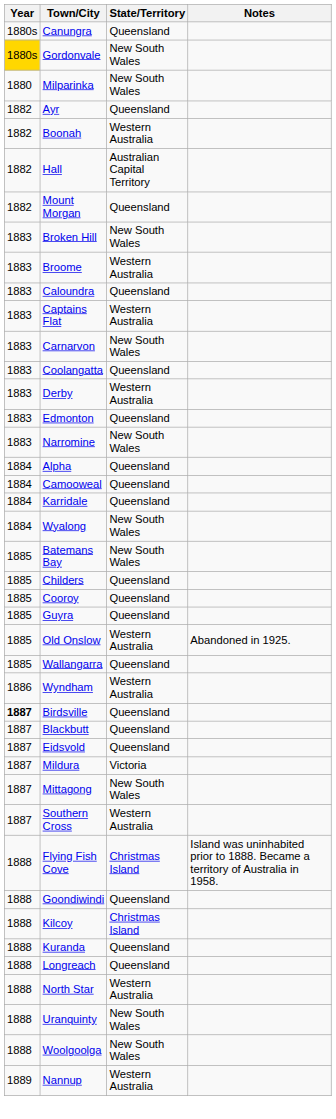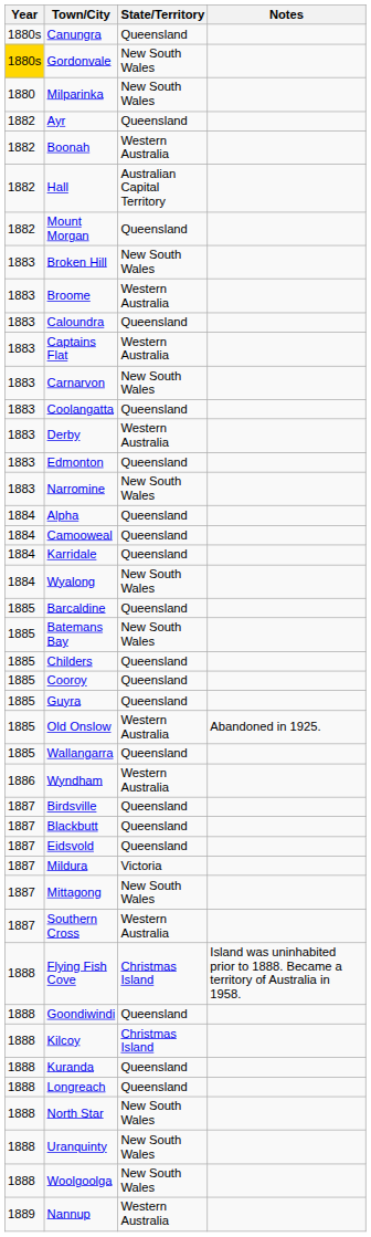 <table class="wikitable sortable" style="width:75%;">
 <tr>
 <th style="width:10%;">Year</th>
 <th style="width:20%;">Town/City</th>
 <th style="width:20%;">State/Territory</th>
 <th style="width:50%;" class="unsortable">Notes</th>
 </tr>
 <tr>
 <td>1880s</td>
 <td><a href='#'>Canungra</a></td>
 <td>Queensland</td>
 <td></td>
 </tr>
 <tr>
 <td style="background: gold;">1880s</td>
 <td><a href='#'>Gordonvale</a></td>
 <td>New South Wales</td>
 <td></td>
 </tr>
 <tr>
 <td>1880</td>
 <td><a href='#'>Milparinka</a></td>
 <td>New South Wales</td>
 <td></td>
 </tr>
 <tr>
 <td>1882</td>
 <td><a href='#'>Ayr</a></td>
 <td>Queensland</td>
 <td></td>
 </tr>
 <tr>
 <td>1882</td>
 <td><a href='#'>Boonah</a></td>
 <td>Western Australia</td>
 <td></td>
 </tr>
 <tr>
 <td>1882</td>
 <td><a href='#'>Hall</a></td>
 <td>Australian Capital Territory</td>
 <td></td>
 </tr>
 <tr>
 <td>1882</td>
 <td><a href='#'>Mount Morgan</a></td>
 <td>Queensland</td>
 <td></td>
 </tr>
 <tr>
 <td>1883</td>
 <td><a href='#'>Broken Hill</a></td>
 <td>New South Wales</td>
 <td></td>
 </tr>
 <tr>
 <td>1883</td>
 <td><a href='#'>Broome</a></td>
 <td>Western Australia</td>
 <td></td>
 </tr>
 <tr>
 <td>1883</td>
 <td><a href='#'>Caloundra</a></td>
 <td>Queensland</td>
 <td></td>
 </tr>
 <tr>
 <td>1883</td>
 <td><a href='#'>Captains Flat</a></td>
 <td>Western Australia</td>
 <td></td>
 </tr>
 <tr>
 <td>1883</td>
 <td><a href='#'>Carnarvon</a></td>
 <td>New South Wales</td>
 <td></td>
 </tr>
 <tr>
 <td>1883</td>
 <td><a href='#'>Coolangatta</a></td>
 <td>Queensland</td>
 <td></td>
 </tr>
 <tr>
 <td>1883</td>
 <td><a href='#'>Derby</a></td>
 <td>Western Australia</td>
 <td></td>
 </tr>
 <tr>
 <td>1883</td>
 <td><a href='#'>Edmonton</a></td>
 <td>Queensland</td>
 <td></td>
 </tr>
 <tr>
 <td>1883</td>
 <td><a href='#'>Narromine</a></td>
 <td>New South Wales</td>
 <td></td>
 </tr>
 <tr>
 <td>1884</td>
 <td><a href='#'>Alpha</a></td>
 <td>Queensland</td>
 <td></td>
 </tr>
 <tr>
 <td>1884</td>
 <td><a href='#'>Camooweal</a></td>
 <td>Queensland</td>
 <td></td>
 </tr>
 <tr>
 <td>1884</td>
 <td><a href='#'>Karridale</a></td>
 <td>Queensland</td>
 <td></td>
 </tr>
 <tr>
 <td>1884</td>
 <td><a href='#'>Wyalong</a></td>
 <td>New South Wales</td>
 <td></td>
 </tr>
 <tr>
 <td>1885</td>
+<td><a href='#'>Barcaldine</a></td>
+<td>Queensland</td>
+<td></td>
+</tr>
+<tr>
+<td>1885</td>
 <td><a href='#'>Batemans Bay</a></td>
 <td>New South Wales</td>
 <td></td>
 </tr>
 <tr>
 <td>1885</td>
 <td><a href='#'>Childers</a></td>
 <td>Queensland</td>
 <td></td>
 </tr>
 <tr>
 <td>1885</td>
 <td><a href='#'>Cooroy</a></td>
 <td>Queensland</td>
 <td></td>
 </tr>
 <tr>
 <td>1885</td>
 <td><a href='#'>Guyra</a></td>
 <td>Queensland</td>
 <td></td>
 </tr>
 <tr>
 <td>1885</td>
 <td><a href='#'>Old Onslow</a></td>
 <td>Western Australia</td>
 <td>Abandoned in 1925.</td>
 </tr>
 <tr>
 <td>1885</td>
 <td><a href='#'>Wallangarra</a></td>
 <td>Queensland</td>
 <td></td>
 </tr>
 <tr>
 <td>1886</td>
 <td><a href='#'>Wyndham</a></td>
 <td>Western Australia</td>
 <td></td>
 </tr>
 <tr>
-<td><strong>1887</strong></td>
+<td>1887</td>
 <td><a href='#'>Birdsville</a></td>
 <td>Queensland</td>
 <td></td>
 </tr>
 <tr>
 <td>1887</td>
 <td><a href='#'>Blackbutt</a></td>
 <td>Queensland</td>
 <td></td>
 </tr>
 <tr>
 <td>1887</td>
 <td><a href='#'>Eidsvold</a></td>
 <td>Queensland</td>
 <td></td>
 </tr>
 <tr>
 <td>1887</td>
 <td><a href='#'>Mildura</a></td>
 <td>Victoria</td>
 <td></td>
 </tr>
 <tr>
 <td>1887</td>
 <td><a href='#'>Mittagong</a></td>
 <td>New South Wales</td>
 <td></td>
 </tr>
 <tr>
 <td>1887</td>
 <td><a href='#'>Southern Cross</a></td>
 <td>Western Australia</td>
 <td></td>
 </tr>
 <tr>
 <td>1888</td>
 <td><a href='#'>Flying Fish Cove</a></td>
 <td><a href='#'>Christmas Island</a></td>
 <td>Island was uninhabited prior to 1888. Became a territory of Australia in 1958.</td>
 </tr>
 <tr>
 <td>1888</td>
 <td><a href='#'>Goondiwindi</a></td>
 <td>Queensland</td>
 <td></td>
 </tr>
 <tr>
 <td>1888</td>
 <td><a href='#'>Kilcoy</a></td>
 <td><a href='#'>Christmas Island</a></td>
 <td></td>
 </tr>
 <tr>
 <td>1888</td>
 <td><a href='#'>Kuranda</a></td>
 <td>Queensland</td>
 <td></td>
 </tr>
 <tr>
 <td>1888</td>
 <td><a href='#'>Longreach</a></td>
 <td>Queensland</td>
 <td></td>
 </tr>
 <tr>
 <td>1888</td>
 <td><a href='#'>North Star</a></td>
-<td>Western Australia</td>
+<td>New South Wales</td>
 <td></td>
 </tr>
 <tr>
 <td>1888</td>
 <td><a href='#'>Uranquinty</a></td>
 <td>New South Wales</td>
 <td></td>
 </tr>
 <tr>
 <td>1888</td>
 <td><a href='#'>Woolgoolga</a></td>
 <td>New South Wales</td>
 <td></td>
 </tr>
 <tr>
 <td>1889</td>
 <td><a href='#'>Nannup</a></td>
 <td>Western Australia</td>
 <td></td>
 </tr>
 </table>
